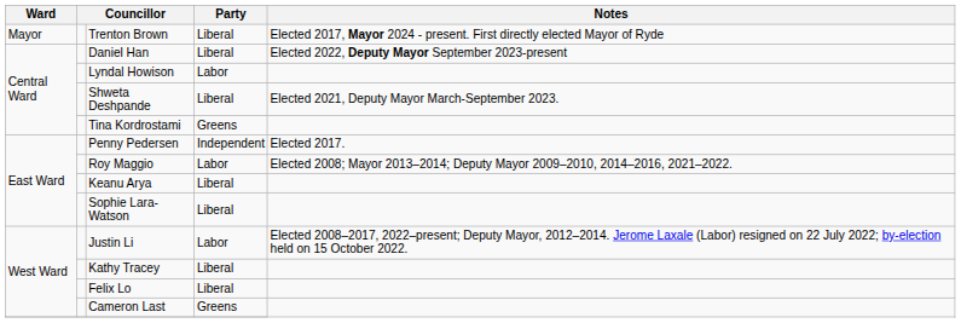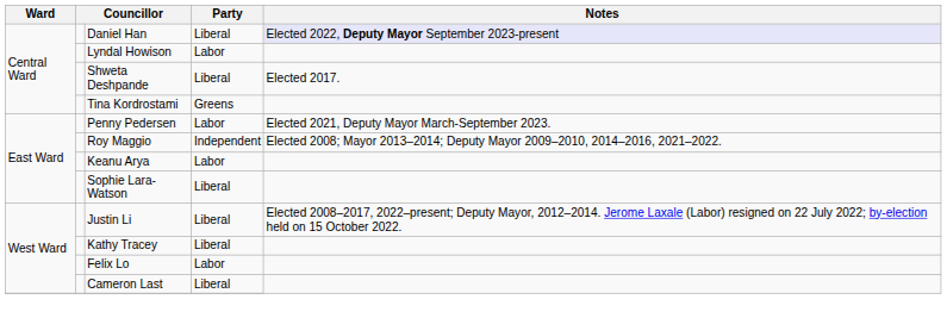 <table class="wikitable">
 <tr>
 <th>Ward</th>
 <th colspan="2">Councillor</th>
 <th>Party</th>
 <th>Notes</th>
 </tr>
 <tr>
-<td>Mayor</td>
-<td></td>
-<td>Trenton Brown</td>
-<td>Liberal</td>
-<td>Elected 2017, <strong>Mayor </strong>  2024 - present. First directly elected Mayor of Ryde </td>
-</tr>
-<tr>
 <td rowspan="4">Central Ward</td>
 <td> </td>
 <td>Daniel Han</td>
 <td>Liberal</td>
-<td>Elected 2022, <strong>Deputy Mayor</strong> September 2023-present </td>
+<td style="background: lavender;">Elected 2022, <strong>Deputy Mayor</strong> September 2023-present </td>
 </tr>
 <tr>
 <td> </td>
 <td>Lyndal Howison</td>
 <td>Labor</td>
 </tr>
 <tr>
 <td> </td>
 <td>Shweta Deshpande</td>
 <td>Liberal</td>
-<td>Elected 2021, Deputy Mayor March-September 2023.</td>
+<td>Elected 2017.</td>
 </tr>
 <tr>
 <td> </td>
 <td>Tina Kordrostami</td>
 <td>Greens</td>
 </tr>
 <tr>
 <td rowspan="4">East Ward</td>
 <td> </td>
 <td>Penny Pedersen</td>
-<td>Independent</td>
-<td>Elected 2017.</td>
+<td>Labor</td>
+<td>Elected 2021, Deputy Mayor March-September 2023.</td>
 </tr>
 <tr>
 <td> </td>
 <td>Roy Maggio</td>
-<td>Labor</td>
+<td>Independent</td>
 <td>Elected 2008; Mayor 2013–2014; Deputy Mayor 2009–2010, 2014–2016, 2021–2022.</td>
 </tr>
 <tr>
 <td> </td>
 <td>Keanu Arya</td>
-<td>Liberal</td>
+<td>Labor</td>
 <td></td>
 </tr>
 <tr>
 <td> </td>
 <td>Sophie Lara-Watson</td>
 <td>Liberal</td>
 <td></td>
 </tr>
 <tr>
 <td rowspan="4">West Ward</td>
 <td> </td>
 <td>Justin Li</td>
-<td>Labor</td>
+<td>Liberal</td>
 <td>Elected 2008–2017, 2022–present; Deputy Mayor, 2012–2014. <a href='#'>Jerome Laxale</a> (Labor) resigned on 22 July 2022; <a href='#'>by-election</a> held on 15 October 2022.</td>
 </tr>
 <tr>
 <td> </td>
 <td>Kathy Tracey</td>
 <td>Liberal</td>
 <td></td>
 </tr>
 <tr>
 <td> </td>
 <td>Felix Lo</td>
-<td>Liberal</td>
+<td>Labor</td>
 <td></td>
 </tr>
 <tr>
 <td> </td>
 <td>Cameron Last</td>
-<td>Greens</td>
+<td>Liberal</td>
 </tr>
 <tr>
 </tr>
 </table>
